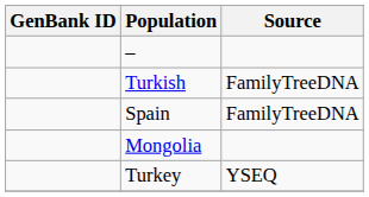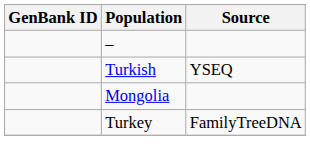 <table class="wikitable sortable">
 <tr>
 <th scope="col">GenBank ID</th>
 <th scope="col">Population</th>
 <th scope="col">Source</th>
 </tr>
 <tr>
 <td></td>
 <td>–</td>
 <td></td>
 </tr>
 <tr>
 <td></td>
 <td><a href='#'>Turkish</a></td>
-<td>FamilyTreeDNA</td>
-</tr>
-<tr>
-<td></td>
-<td>Spain</td>
-<td>FamilyTreeDNA</td>
+<td>YSEQ</td>
 </tr>
 <tr>
 <td></td>
 <td><a href='#'>Mongolia</a></td>
 <td></td>
 </tr>
 <tr>
 <td></td>
 <td>Turkey</td>
-<td>YSEQ</td>
+<td>FamilyTreeDNA</td>
 </tr>
 <tr>
 </tr>
 </table>
